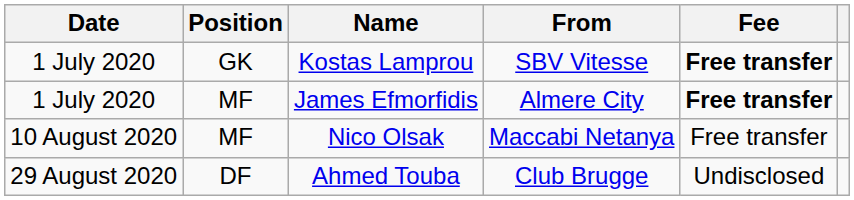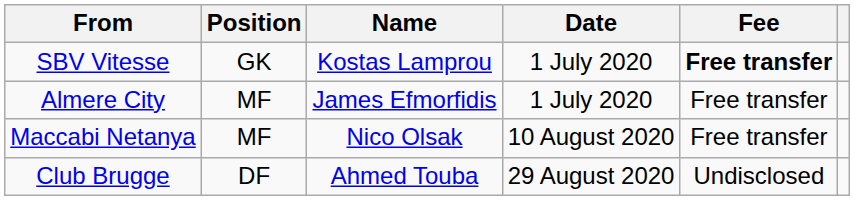 <table class="wikitable" style="text-align:center;">
 <tr>
-<th>Date</th>
+<th>From</th>
 <th>Position</th>
 <th>Name</th>
-<th>From</th>
+<th>Date</th>
 <th>Fee</th>
 <th></th>
 </tr>
 <tr>
-<td>1 July 2020</td>
+<td><a href='#'>SBV Vitesse</a></td>
 <td>GK</td>
 <td><a href='#'>Kostas Lamprou</a></td>
-<td><a href='#'>SBV Vitesse</a></td>
+<td>1 July 2020</td>
 <td><strong>Free transfer</strong></td>
 <td></td>
 </tr>
 <tr>
-<td>1 July 2020</td>
+<td><a href='#'>Almere City</a></td>
 <td>MF</td>
 <td><a href='#'>James Efmorfidis</a></td>
-<td><a href='#'>Almere City</a></td>
-<td><strong>Free transfer</strong></td>
-<td></td>
-</tr>
-<tr>
-<td>10 August 2020</td>
-<td>MF</td>
-<td><a href='#'>Nico Olsak</a></td>
-<td> <a href='#'>Maccabi Netanya</a></td>
+<td>1 July 2020</td>
 <td>Free transfer</td>
 <td></td>
 </tr>
 <tr>
-<td>29 August 2020</td>
+<td> <a href='#'>Maccabi Netanya</a></td>
+<td>MF</td>
+<td><a href='#'>Nico Olsak</a></td>
+<td>10 August 2020</td>
+<td>Free transfer</td>
+<td></td>
+</tr>
+<tr>
+<td> <a href='#'>Club Brugge</a></td>
 <td>DF</td>
 <td><a href='#'>Ahmed Touba</a></td>
-<td> <a href='#'>Club Brugge</a></td>
+<td>29 August 2020</td>
 <td>Undisclosed</td>
 <td></td>
 </tr>
 </table>
